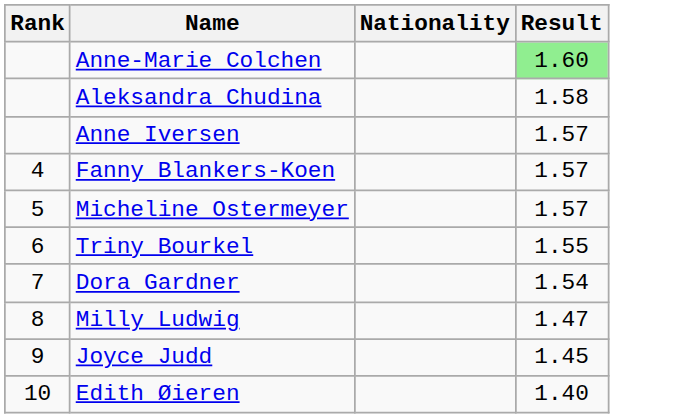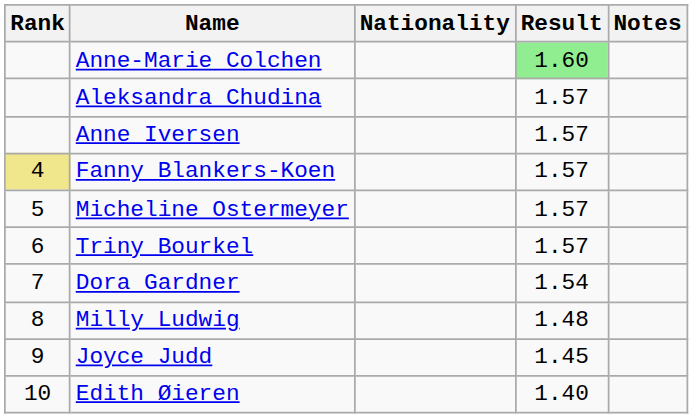 <table class="wikitable sortable" style="text-align:center">
 <tr>
 <th>Rank</th>
 <th>Name</th>
 <th>Nationality</th>
 <th>Result</th>
+<th>Notes</th>
 </tr>
 <tr>
 <td></td>
 <td align=left><a href='#'>Anne-Marie Colchen</a></td>
 <td align=left></td>
 <td style="background: lightgreen;">1.60</td>
+<td></td>
 </tr>
 <tr>
 <td></td>
 <td align=left><a href='#'>Aleksandra Chudina</a></td>
 <td align=left></td>
-<td>1.58</td>
+<td>1.57</td>
+<td></td>
 </tr>
 <tr>
 <td></td>
 <td align=left><a href='#'>Anne Iversen</a></td>
 <td align=left></td>
 <td>1.57</td>
+<td></td>
 </tr>
 <tr>
-<td>4</td>
+<td style="background: khaki;">4</td>
 <td align=left><a href='#'>Fanny Blankers-Koen</a></td>
 <td align=left></td>
 <td>1.57</td>
+<td></td>
 </tr>
 <tr>
 <td>5</td>
 <td align=left><a href='#'>Micheline Ostermeyer</a></td>
 <td align=left></td>
 <td>1.57</td>
+<td></td>
 </tr>
 <tr>
 <td>6</td>
 <td align=left><a href='#'>Triny Bourkel</a></td>
 <td align=left></td>
-<td>1.55</td>
+<td>1.57</td>
+<td></td>
 </tr>
 <tr>
 <td>7</td>
 <td align=left><a href='#'>Dora Gardner</a></td>
 <td align=left></td>
 <td>1.54</td>
+<td></td>
 </tr>
 <tr>
 <td>8</td>
 <td align=left><a href='#'>Milly Ludwig</a></td>
 <td align=left></td>
-<td>1.47</td>
+<td>1.48</td>
+<td></td>
 </tr>
 <tr>
 <td>9</td>
 <td align=left><a href='#'>Joyce Judd</a></td>
 <td align=left></td>
 <td>1.45</td>
+<td></td>
 </tr>
 <tr>
 <td>10</td>
 <td align=left><a href='#'>Edith Øieren</a></td>
 <td align=left></td>
 <td>1.40</td>
+<td></td>
 </tr>
 </table>
